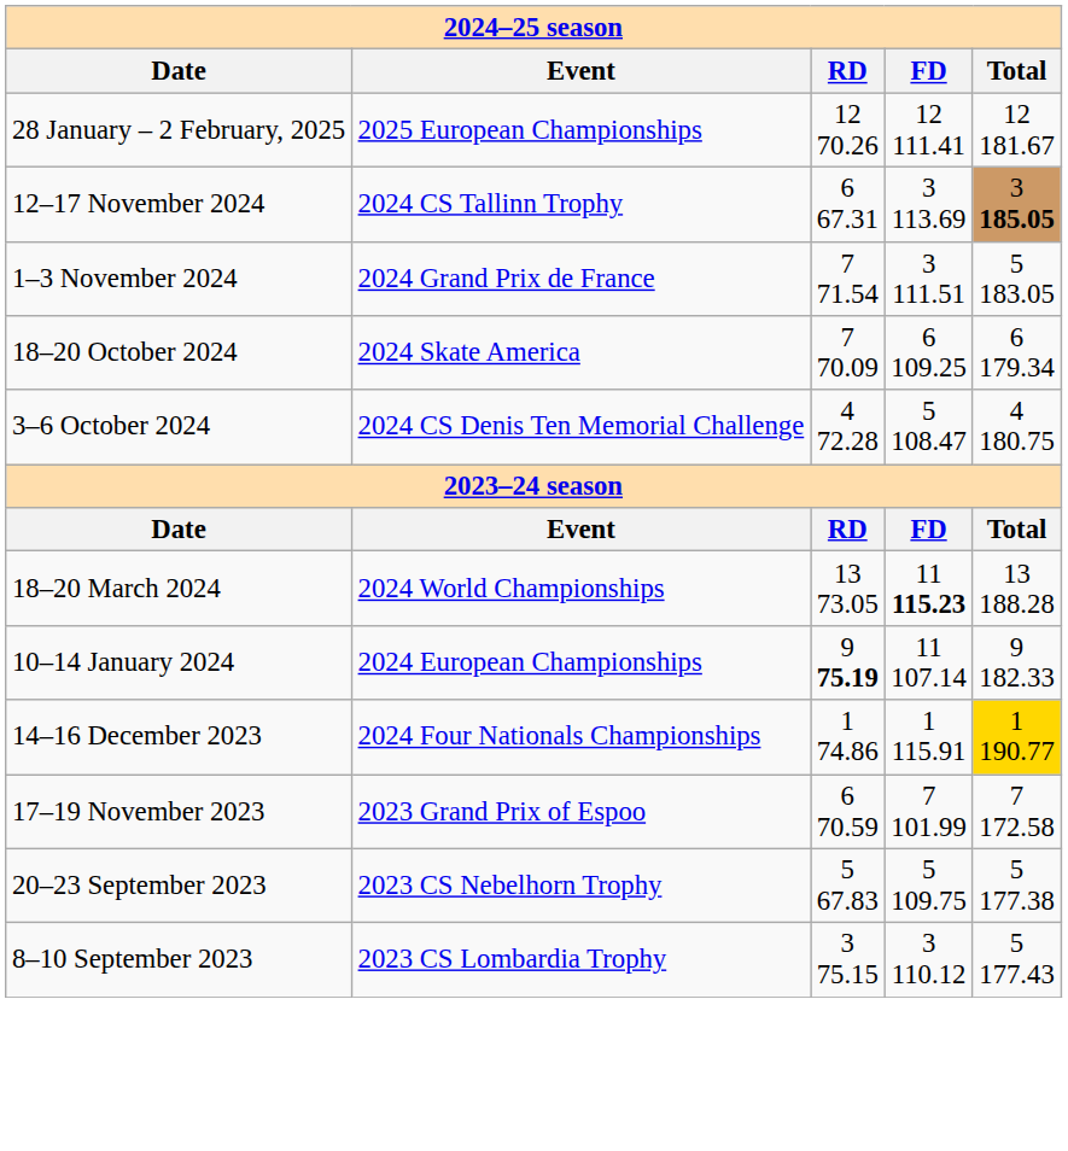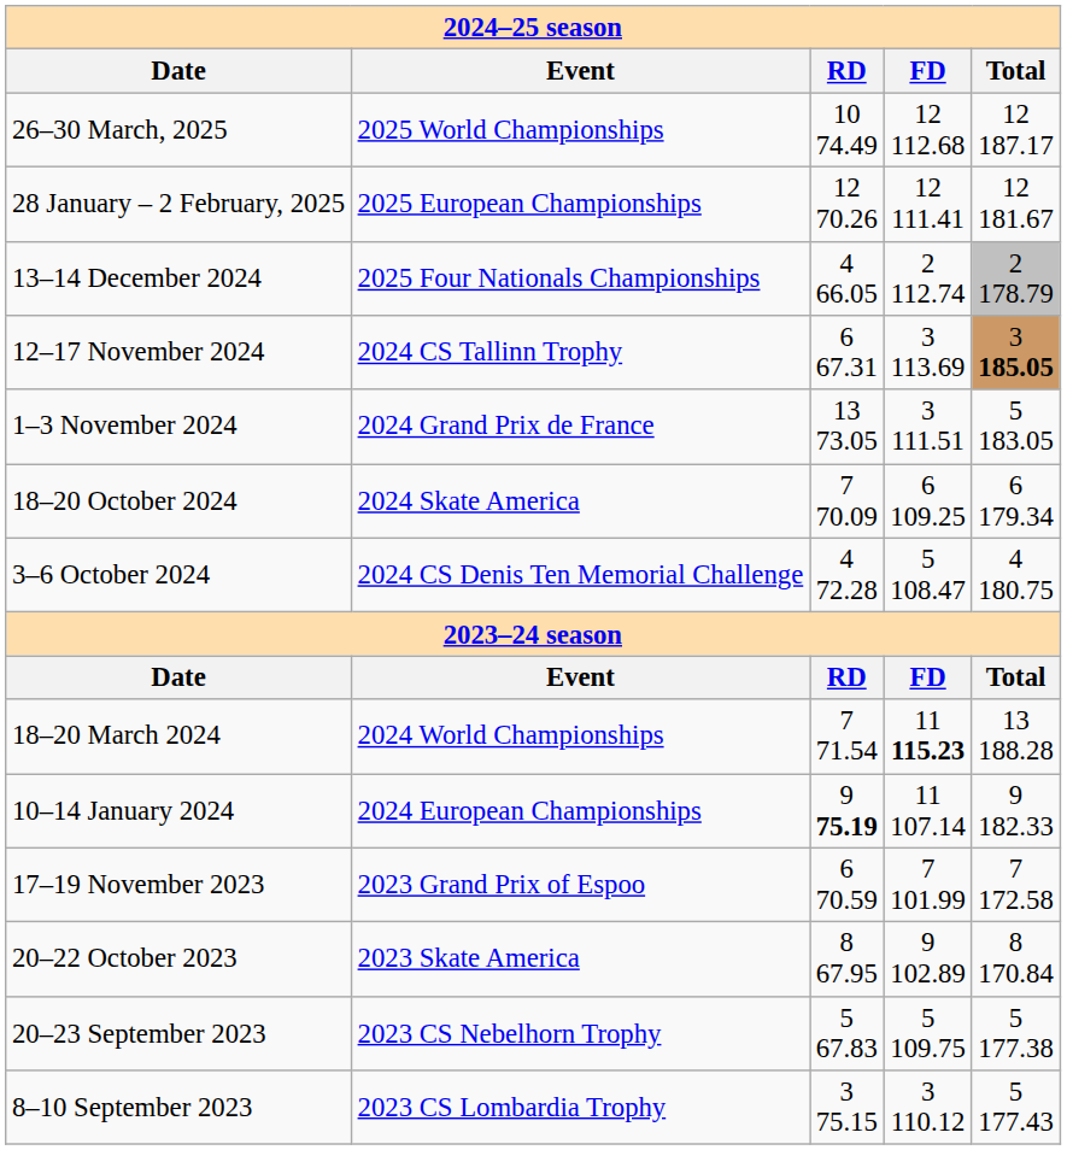 <table class="wikitable">
 <tr>
 <td style="background-color: #ffdead; " colspan=5 align=center><a href='#'><strong>2024–25 season</strong></a></td>
 </tr>
 <tr>
 <th>Date</th>
 <th>Event</th>
 <th><a href='#'>RD</a></th>
 <th><a href='#'>FD</a></th>
 <th>Total</th>
 </tr>
 <tr>
+<td>26–30 March, 2025</td>
+<td><a href='#'>2025 World Championships</a></td>
+<td align=center>10 <br> 74.49</td>
+<td align=center>12 <br> 112.68</td>
+<td align=center>12 <br> 187.17</td>
+</tr>
+<tr>
 <td>28 January – 2 February, 2025</td>
 <td><a href='#'>2025 European Championships</a></td>
 <td align=center>12 <br> 70.26</td>
 <td align=center>12 <br> 111.41</td>
 <td align=center>12 <br> 181.67</td>
+</tr>
+<tr>
+<td>13–14 December 2024</td>
+<td><a href='#'>2025 Four Nationals Championships</a></td>
+<td align=center>4 <br> 66.05</td>
+<td align=center>2 <br> 112.74</td>
+<td align=center bgcolor=silver>2 <br> 178.79</td>
 </tr>
 <tr>
 <td>12–17 November 2024</td>
 <td><a href='#'>2024 CS Tallinn Trophy</a></td>
 <td align=center>6 <br> 67.31</td>
 <td align=center>3 <br> 113.69</td>
 <td align=center bgcolor=cc9966>3 <br> <strong>185.05</strong></td>
 </tr>
 <tr>
 <td>1–3 November 2024</td>
 <td><a href='#'>2024 Grand Prix de France</a></td>
-<td align=center>7 <br> 71.54</td>
+<td align=center>13 <br> 73.05</td>
 <td align=center>3 <br> 111.51</td>
 <td align=center>5 <br> 183.05</td>
 </tr>
 <tr>
 <td>18–20 October 2024</td>
 <td><a href='#'>2024 Skate America</a></td>
 <td align=center>7 <br> 70.09</td>
 <td align=center>6 <br> 109.25</td>
 <td align=center>6 <br> 179.34</td>
 </tr>
 <tr>
 <td>3–6 October 2024</td>
 <td><a href='#'>2024 CS Denis Ten Memorial Challenge</a></td>
 <td align=center>4 <br> 72.28</td>
 <td align=center>5 <br> 108.47</td>
 <td align=center>4 <br> 180.75</td>
 </tr>
 <tr>
 <td style="background-color: #ffdead; " colspan=5 align=center><a href='#'><strong>2023–24 season</strong></a></td>
 </tr>
 <tr>
 <th>Date</th>
 <th>Event</th>
 <th><a href='#'>RD</a></th>
 <th><a href='#'>FD</a></th>
 <th>Total</th>
 </tr>
 <tr>
 <td>18–20 March 2024</td>
 <td><a href='#'>2024 World Championships</a></td>
-<td align=center>13 <br> 73.05</td>
+<td align=center>7 <br> 71.54</td>
 <td align=center>11 <br> <strong>115.23</strong></td>
 <td align=center>13 <br> 188.28</td>
 </tr>
 <tr>
 <td>10–14 January 2024</td>
 <td><a href='#'>2024 European Championships</a></td>
 <td align=center>9 <br> <strong>75.19</strong></td>
 <td align=center>11 <br> 107.14</td>
 <td align=center>9 <br> 182.33</td>
 </tr>
 <tr>
-<td>14–16 December 2023</td>
-<td><a href='#'>2024 Four Nationals Championships</a></td>
-<td align=center>1 <br> 74.86</td>
-<td align=center>1 <br> 115.91</td>
-<td align=center bgcolor=gold>1 <br> 190.77</td>
-</tr>
-<tr>
 <td>17–19 November 2023</td>
 <td><a href='#'>2023 Grand Prix of Espoo</a></td>
 <td align=center>6 <br> 70.59</td>
 <td align=center>7 <br> 101.99</td>
 <td align=center>7 <br> 172.58</td>
+</tr>
+<tr>
+<td>20–22 October 2023</td>
+<td><a href='#'>2023 Skate America</a></td>
+<td align=center>8 <br> 67.95</td>
+<td align=center>9 <br> 102.89</td>
+<td align=center>8 <br> 170.84</td>
 </tr>
 <tr>
 <td>20–23 September 2023</td>
 <td><a href='#'>2023 CS Nebelhorn Trophy</a></td>
 <td align=center>5 <br> 67.83</td>
 <td align=center>5 <br> 109.75</td>
 <td align=center>5 <br> 177.38</td>
 </tr>
 <tr>
 <td>8–10 September 2023</td>
 <td><a href='#'>2023 CS Lombardia Trophy</a></td>
 <td align=center>3 <br> 75.15</td>
 <td align=center>3 <br> 110.12</td>
 <td align=center>5 <br> 177.43</td>
 </tr>
 </table>
